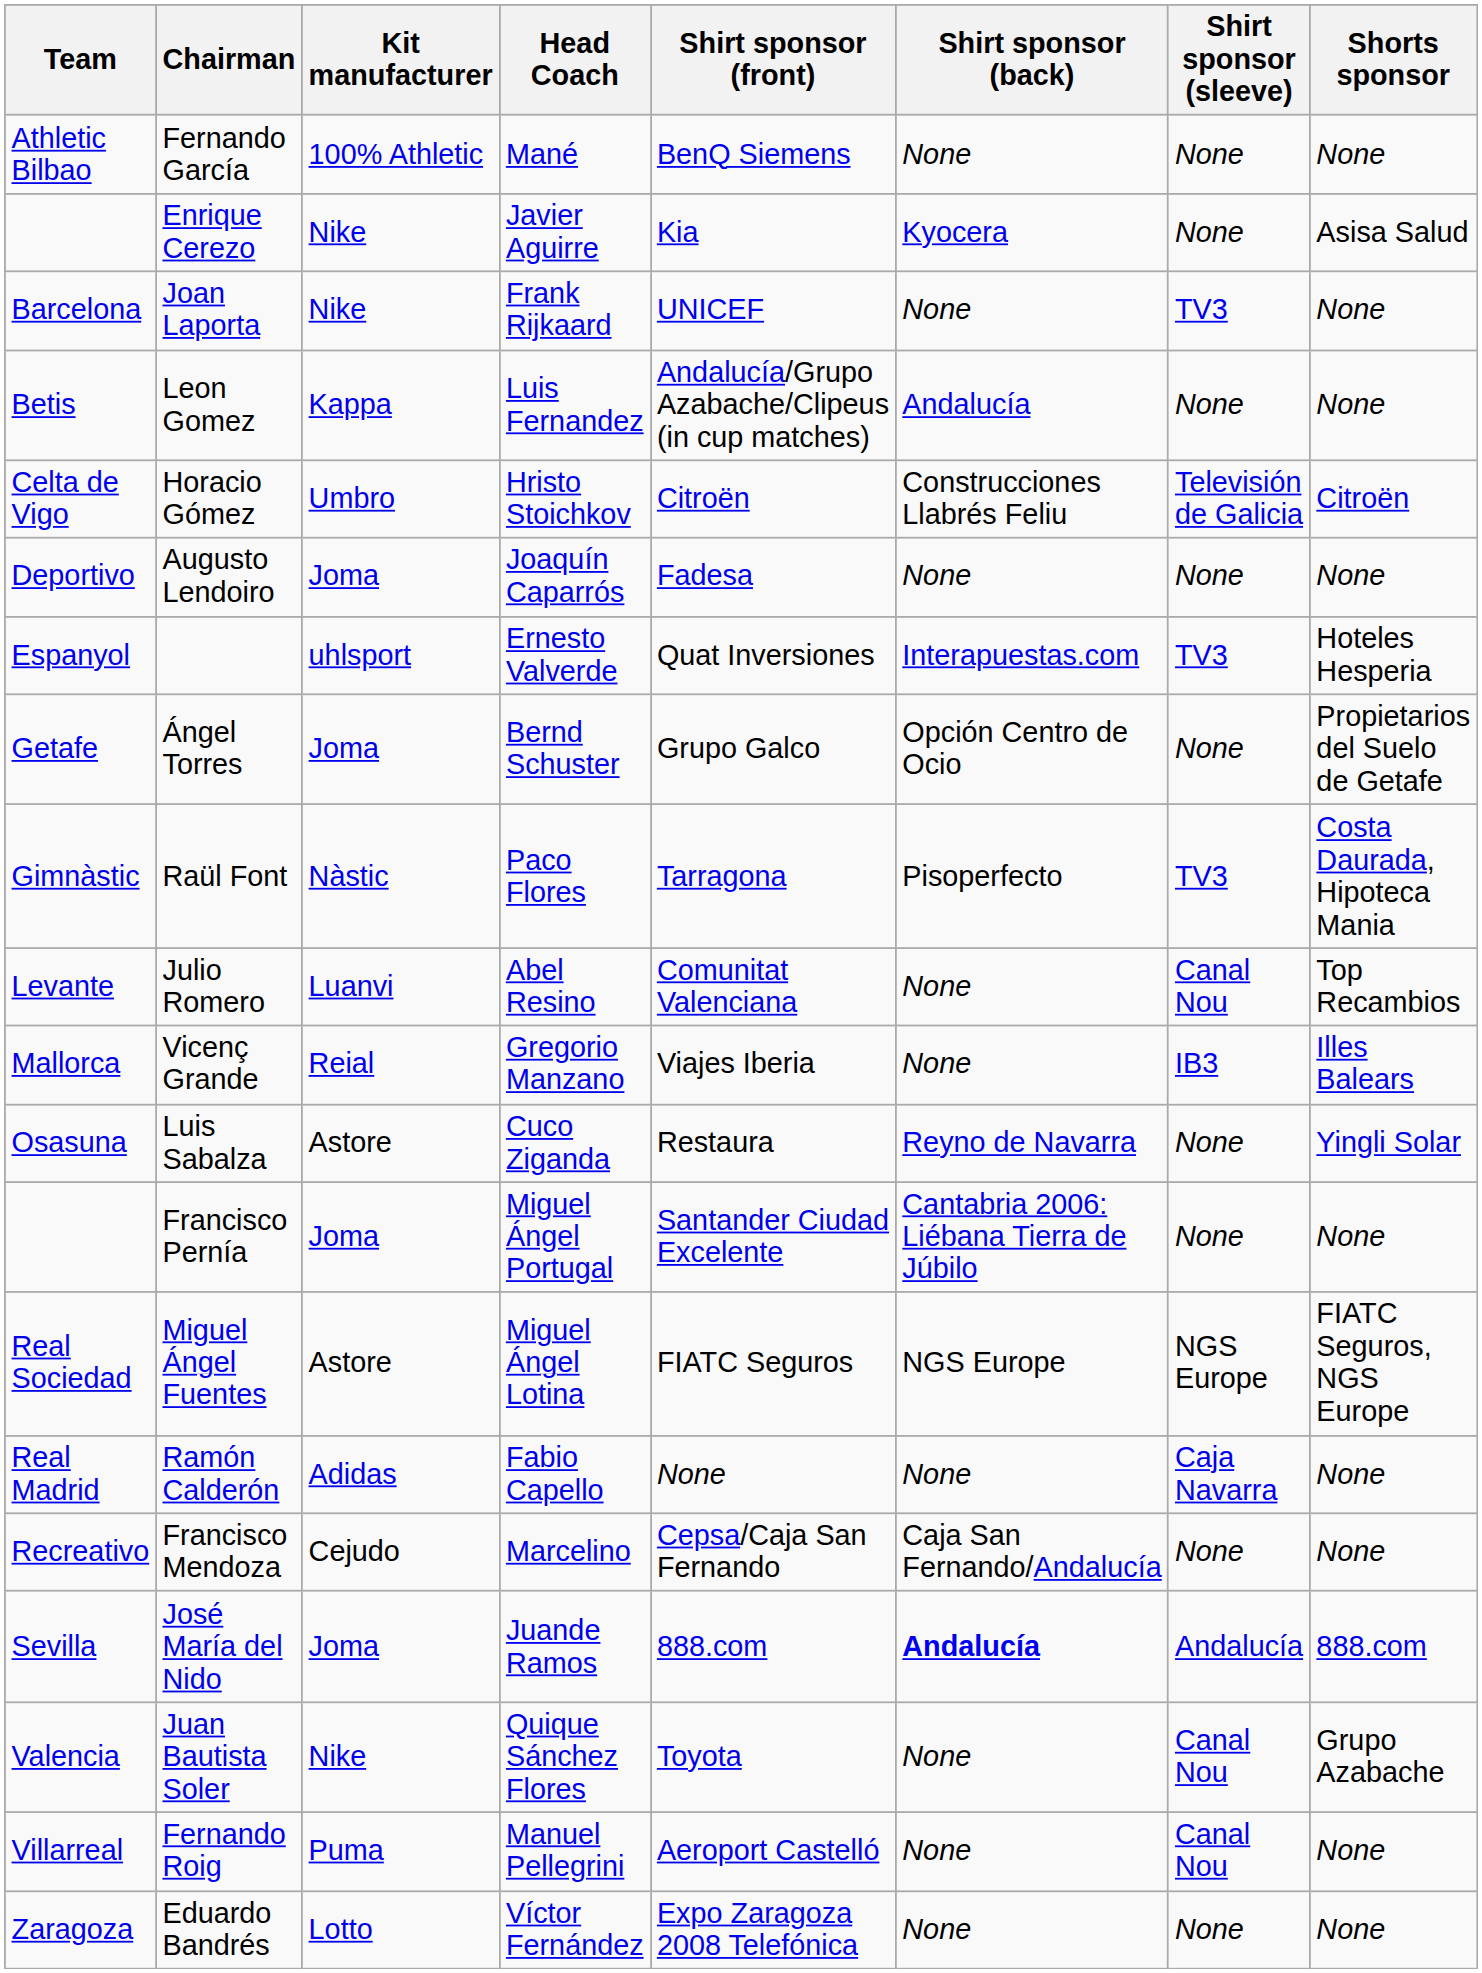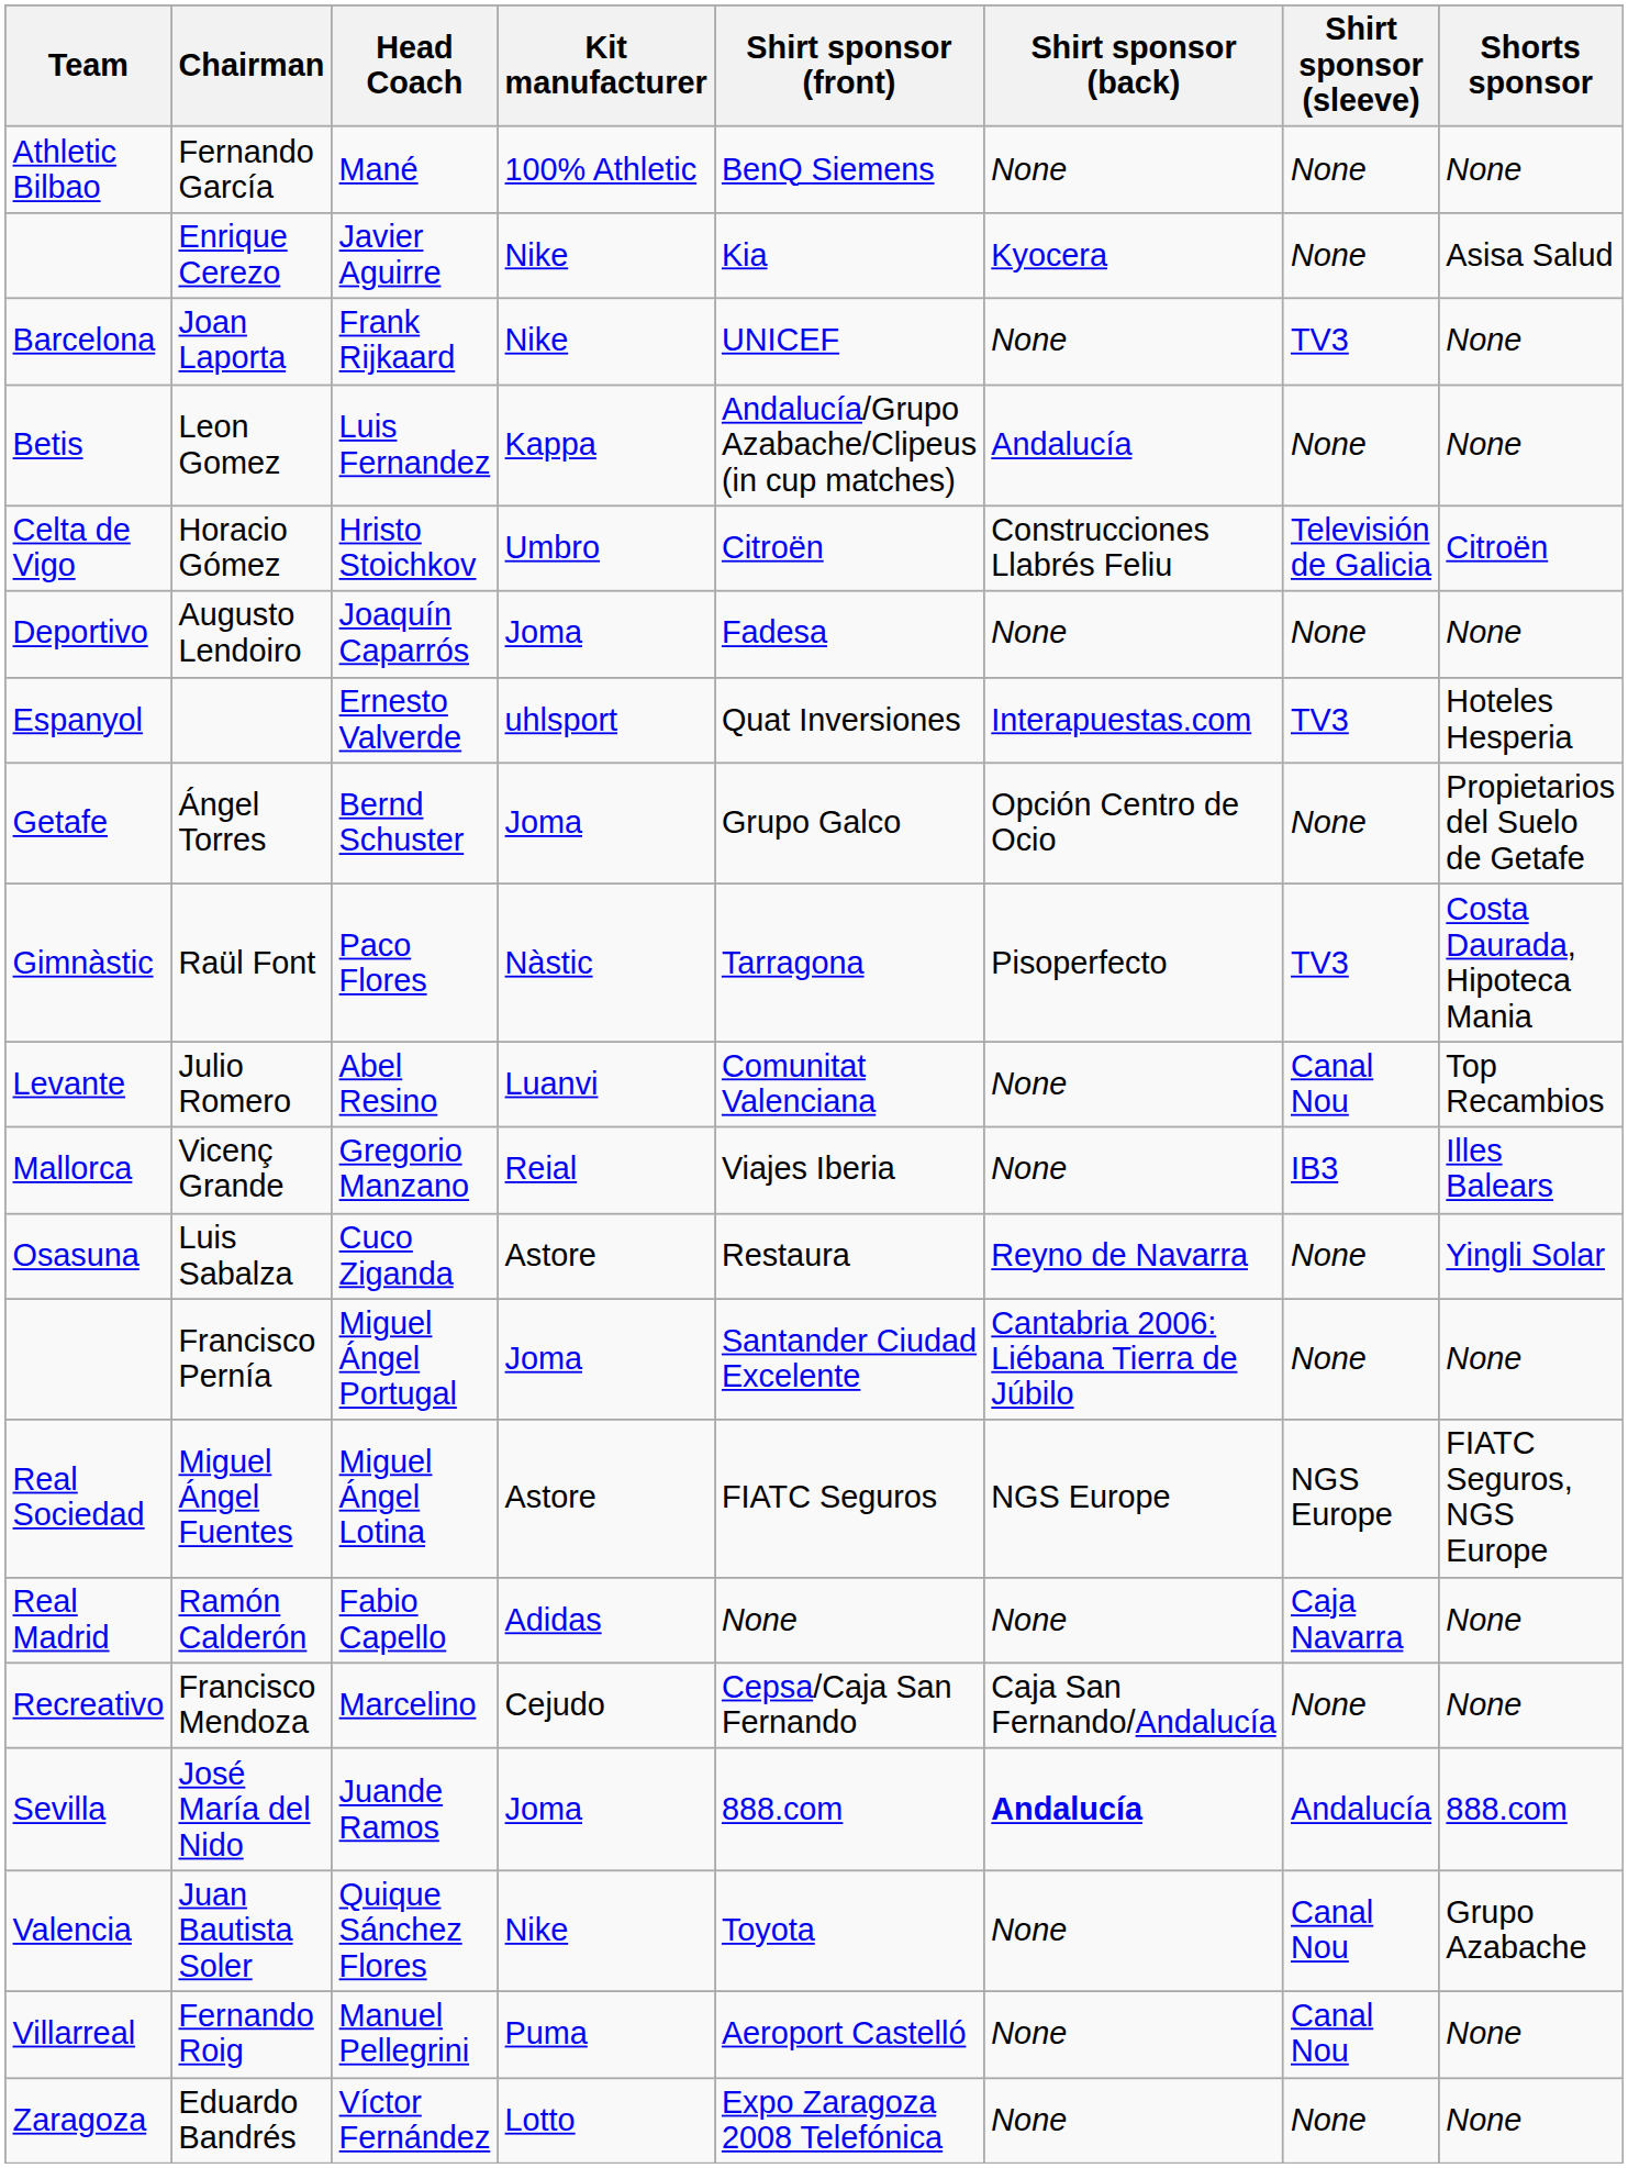 <table class="wikitable sortable">
 <tr>
 <th>Team</th>
 <th>Chairman</th>
+<th>Head Coach</th>
 <th>Kit manufacturer</th>
-<th>Head Coach</th>
 <th>Shirt sponsor (front)</th>
 <th>Shirt sponsor (back)</th>
 <th>Shirt sponsor (sleeve)</th>
 <th>Shorts sponsor</th>
 </tr>
 <tr>
 <td><a href='#'>Athletic Bilbao</a></td>
 <td>Fernando García</td>
+<td> <a href='#'>Mané</a></td>
 <td><a href='#'>100% Athletic</a></td>
-<td> <a href='#'>Mané</a></td>
 <td><a href='#'>BenQ Siemens</a></td>
 <td><em>None</em></td>
 <td><em>None</em></td>
 <td><em>None</em></td>
 </tr>
 <tr>
 <td></td>
 <td><a href='#'>Enrique Cerezo</a></td>
+<td> <a href='#'>Javier Aguirre</a></td>
 <td><a href='#'>Nike</a></td>
-<td> <a href='#'>Javier Aguirre</a></td>
 <td><a href='#'>Kia</a></td>
 <td><a href='#'>Kyocera</a></td>
 <td><em>None</em></td>
 <td>Asisa Salud</td>
 </tr>
 <tr>
 <td><a href='#'>Barcelona</a></td>
 <td><a href='#'>Joan Laporta</a></td>
+<td> <a href='#'>Frank Rijkaard</a></td>
 <td><a href='#'>Nike</a></td>
-<td> <a href='#'>Frank Rijkaard</a></td>
 <td><a href='#'>UNICEF</a></td>
 <td><em>None</em></td>
 <td><a href='#'>TV3</a></td>
 <td><em>None</em></td>
 </tr>
 <tr>
 <td><a href='#'>Betis</a></td>
 <td>Leon Gomez</td>
+<td> <a href='#'>Luis Fernandez</a></td>
 <td><a href='#'>Kappa</a></td>
-<td> <a href='#'>Luis Fernandez</a></td>
 <td><a href='#'>Andalucía</a>/Grupo Azabache/Clipeus (in cup matches)</td>
 <td><a href='#'>Andalucía</a></td>
 <td><em>None</em></td>
 <td><em>None</em></td>
 </tr>
 <tr>
 <td><a href='#'>Celta de Vigo</a></td>
 <td>Horacio Gómez</td>
+<td> <a href='#'>Hristo Stoichkov</a></td>
 <td><a href='#'>Umbro</a></td>
-<td> <a href='#'>Hristo Stoichkov</a></td>
 <td><a href='#'>Citroën</a></td>
 <td>Construcciones Llabrés Feliu</td>
 <td><a href='#'>Televisión de Galicia</a></td>
 <td><a href='#'>Citroën</a></td>
 </tr>
 <tr>
 <td><a href='#'>Deportivo</a></td>
 <td>Augusto Lendoiro</td>
+<td> <a href='#'>Joaquín Caparrós</a></td>
 <td><a href='#'>Joma</a></td>
-<td> <a href='#'>Joaquín Caparrós</a></td>
 <td><a href='#'>Fadesa</a></td>
 <td><em>None</em></td>
 <td><em>None</em></td>
 <td><em>None</em></td>
 </tr>
 <tr>
 <td><a href='#'>Espanyol</a></td>
 <td></td>
+<td> <a href='#'>Ernesto Valverde</a></td>
 <td><a href='#'>uhlsport</a></td>
-<td> <a href='#'>Ernesto Valverde</a></td>
 <td>Quat Inversiones</td>
 <td><a href='#'>Interapuestas.com</a></td>
 <td><a href='#'>TV3</a></td>
 <td>Hoteles Hesperia</td>
 </tr>
 <tr>
 <td><a href='#'>Getafe</a></td>
 <td>Ángel Torres</td>
+<td> <a href='#'>Bernd Schuster</a></td>
 <td><a href='#'>Joma</a></td>
-<td> <a href='#'>Bernd Schuster</a></td>
 <td>Grupo Galco</td>
 <td>Opción Centro de Ocio</td>
 <td><em>None</em></td>
 <td>Propietarios del Suelo de Getafe</td>
 </tr>
 <tr>
 <td><a href='#'>Gimnàstic</a></td>
 <td>Raül Font</td>
+<td> <a href='#'>Paco Flores</a></td>
 <td><a href='#'>Nàstic</a></td>
-<td> <a href='#'>Paco Flores</a></td>
 <td><a href='#'>Tarragona</a></td>
 <td>Pisoperfecto</td>
 <td><a href='#'>TV3</a></td>
 <td><a href='#'>Costa Daurada</a>, Hipoteca Mania</td>
 </tr>
 <tr>
 <td><a href='#'>Levante</a></td>
 <td>Julio Romero</td>
+<td> <a href='#'>Abel Resino</a></td>
 <td><a href='#'>Luanvi</a></td>
-<td> <a href='#'>Abel Resino</a></td>
 <td><a href='#'>Comunitat Valenciana</a></td>
 <td><em>None</em></td>
 <td><a href='#'>Canal Nou</a></td>
 <td>Top Recambios</td>
 </tr>
 <tr>
 <td><a href='#'>Mallorca</a></td>
 <td>Vicenç Grande</td>
+<td> <a href='#'>Gregorio Manzano</a></td>
 <td><a href='#'>Reial</a></td>
-<td> <a href='#'>Gregorio Manzano</a></td>
 <td>Viajes Iberia</td>
 <td><em>None</em></td>
 <td><a href='#'>IB3</a></td>
 <td><a href='#'>Illes Balears</a></td>
 </tr>
 <tr>
 <td><a href='#'>Osasuna</a></td>
 <td>Luis Sabalza</td>
+<td> <a href='#'>Cuco Ziganda</a></td>
 <td>Astore</td>
-<td> <a href='#'>Cuco Ziganda</a></td>
 <td>Restaura</td>
 <td><a href='#'>Reyno de Navarra</a></td>
 <td><em>None</em></td>
 <td><a href='#'>Yingli Solar</a></td>
 </tr>
 <tr>
 <td></td>
 <td>Francisco Pernía</td>
+<td> <a href='#'>Miguel Ángel Portugal</a></td>
 <td><a href='#'>Joma</a></td>
-<td> <a href='#'>Miguel Ángel Portugal</a></td>
 <td><a href='#'>Santander Ciudad Excelente</a></td>
 <td><a href='#'>Cantabria 2006: Liébana Tierra de Júbilo</a></td>
 <td><em>None</em></td>
 <td><em>None</em></td>
 </tr>
 <tr>
 <td><a href='#'>Real Sociedad</a></td>
 <td><a href='#'>Miguel Ángel Fuentes</a></td>
+<td> <a href='#'>Miguel Ángel Lotina</a></td>
 <td>Astore</td>
-<td> <a href='#'>Miguel Ángel Lotina</a></td>
 <td>FIATC Seguros</td>
 <td>NGS Europe</td>
 <td>NGS Europe</td>
 <td>FIATC Seguros, NGS Europe</td>
 </tr>
 <tr>
 <td><a href='#'>Real Madrid</a></td>
 <td><a href='#'>Ramón Calderón</a></td>
+<td> <a href='#'>Fabio Capello</a></td>
 <td><a href='#'>Adidas</a></td>
-<td> <a href='#'>Fabio Capello</a></td>
 <td><em>None</em></td>
 <td><em>None</em></td>
 <td><a href='#'>Caja Navarra</a></td>
 <td><em>None</em></td>
 </tr>
 <tr>
 <td><a href='#'>Recreativo</a></td>
 <td>Francisco Mendoza</td>
+<td> <a href='#'>Marcelino</a></td>
 <td>Cejudo</td>
-<td> <a href='#'>Marcelino</a></td>
 <td><a href='#'>Cepsa</a>/Caja San Fernando</td>
 <td>Caja San Fernando/<a href='#'>Andalucía</a></td>
 <td><em>None</em></td>
 <td><em>None</em></td>
 </tr>
 <tr>
 <td><a href='#'>Sevilla</a></td>
 <td><a href='#'>José María del Nido</a></td>
+<td> <a href='#'>Juande Ramos</a></td>
 <td><a href='#'>Joma</a></td>
-<td> <a href='#'>Juande Ramos</a></td>
 <td><a href='#'>888.com</a></td>
 <td><strong><a href='#'>Andalucía</a></strong></td>
 <td><a href='#'>Andalucía</a></td>
 <td><a href='#'>888.com</a></td>
 </tr>
 <tr>
 <td><a href='#'>Valencia</a></td>
 <td><a href='#'>Juan Bautista Soler</a></td>
+<td> <a href='#'>Quique Sánchez Flores</a></td>
 <td><a href='#'>Nike</a></td>
-<td> <a href='#'>Quique Sánchez Flores</a></td>
 <td><a href='#'>Toyota</a></td>
 <td><em>None</em></td>
 <td><a href='#'>Canal Nou</a></td>
 <td>Grupo Azabache</td>
 </tr>
 <tr>
 <td><a href='#'>Villarreal</a></td>
 <td><a href='#'>Fernando Roig</a></td>
+<td> <a href='#'>Manuel Pellegrini</a></td>
 <td><a href='#'>Puma</a></td>
-<td> <a href='#'>Manuel Pellegrini</a></td>
 <td><a href='#'>Aeroport Castelló</a></td>
 <td><em>None</em></td>
 <td><a href='#'>Canal Nou</a></td>
 <td><em>None</em></td>
 </tr>
 <tr>
 <td><a href='#'>Zaragoza</a></td>
 <td>Eduardo Bandrés</td>
+<td> <a href='#'>Víctor Fernández</a></td>
 <td><a href='#'>Lotto</a></td>
-<td> <a href='#'>Víctor Fernández</a></td>
 <td><a href='#'>Expo Zaragoza 2008 Telefónica</a></td>
 <td><em>None</em></td>
 <td><em>None</em></td>
 <td><em>None</em></td>
 </tr>
 </table>
